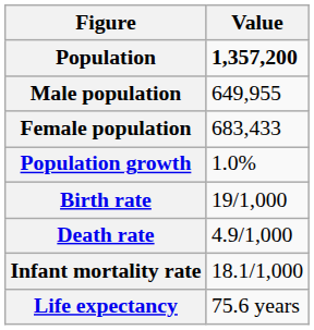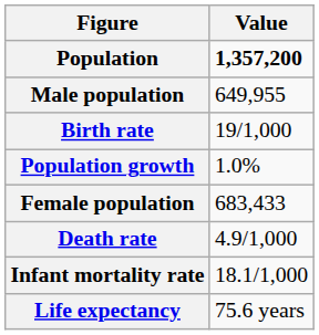 <table class="wikitable floatright" style="max-width:25em; font-size:85%;">
 <tr>
 <th>Figure</th>
 <th>Value</th>
 </tr>
 <tr>
 <th>Population</th>
 <td><strong>1,357,200</strong></td>
 </tr>
 <tr>
 <th>Male population</th>
 <td>649,955</td>
 </tr>
 <tr>
-<th>Female population</th>
-<td>683,433</td>
+<th><a href='#'>Birth rate</a></th>
+<td>19/1,000</td>
 </tr>
 <tr>
 <th><a href='#'>Population growth</a></th>
 <td>1.0%</td>
 </tr>
 <tr>
-<th><a href='#'>Birth rate</a></th>
-<td>19/1,000</td>
+<th>Female population</th>
+<td>683,433</td>
 </tr>
 <tr>
 <th><a href='#'>Death rate</a></th>
 <td>4.9/1,000</td>
 </tr>
 <tr>
 <th>Infant mortality rate</th>
 <td>18.1/1,000</td>
 </tr>
 <tr>
 <th><a href='#'>Life expectancy</a></th>
 <td>75.6 years</td>
 </tr>
 </table>
